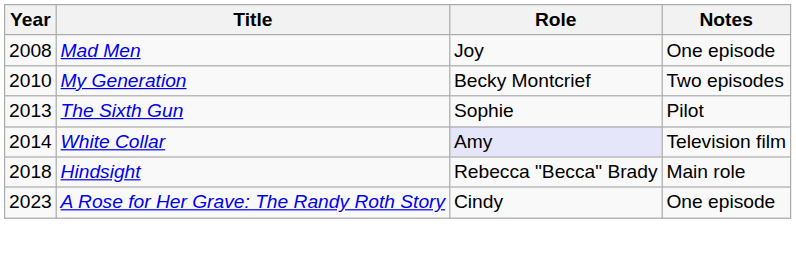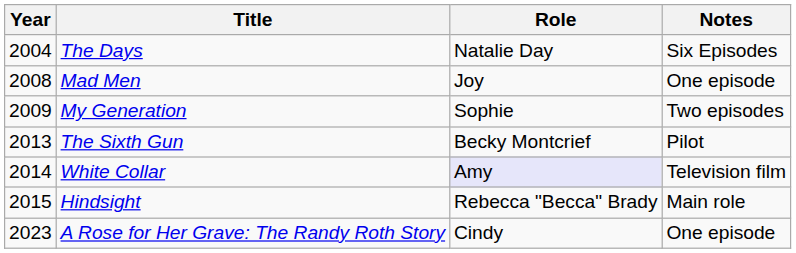 <table class="wikitable sortable">
 <tr>
 <th>Year</th>
 <th>Title</th>
 <th>Role</th>
 <th class="unsortable">Notes</th>
 </tr>
 <tr>
+<td>2004</td>
+<td><em><a href='#'>The Days</a></em></td>
+<td>Natalie Day</td>
+<td>Six Episodes</td>
+</tr>
+<tr>
 <td>2008</td>
 <td><em><a href='#'>Mad Men</a></em></td>
 <td>Joy</td>
 <td>One episode</td>
 </tr>
 <tr>
-<td>2010</td>
+<td>2009</td>
 <td><em><a href='#'>My Generation</a></em></td>
-<td>Becky Montcrief</td>
+<td>Sophie</td>
 <td>Two episodes</td>
 </tr>
 <tr>
 <td>2013</td>
 <td><em><a href='#'>The Sixth Gun</a></em></td>
-<td>Sophie</td>
+<td>Becky Montcrief</td>
 <td>Pilot</td>
 </tr>
 <tr>
 <td>2014</td>
 <td><em><a href='#'>White Collar</a></em></td>
 <td style="background: lavender;">Amy</td>
 <td>Television film</td>
 </tr>
 <tr>
-<td>2018</td>
+<td>2015</td>
 <td><em><a href='#'>Hindsight</a></em></td>
 <td>Rebecca "Becca" Brady</td>
 <td>Main role</td>
 </tr>
 <tr>
 <td>2023</td>
 <td><em><a href='#'>A Rose for Her Grave: The Randy Roth Story</a></em></td>
 <td>Cindy</td>
 <td>One episode</td>
 </tr>
 </table>
